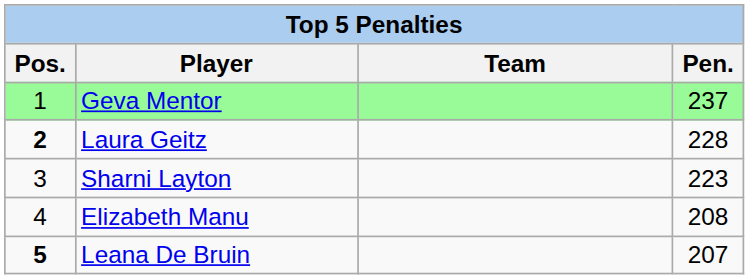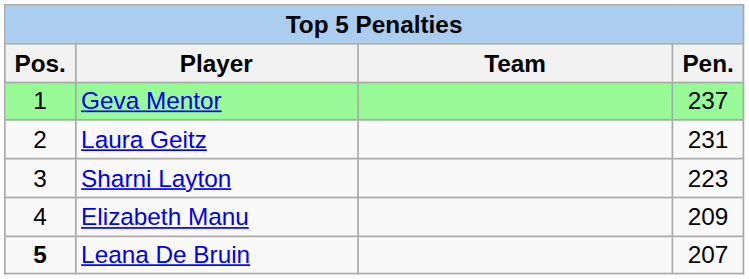 <table class=wikitable style=font-size:90%>
 <tr>
 <th colspan=6 style=background:#ABCDEF>Top 5 Penalties</th>
 </tr>
 <tr>
 <th width=35px>Pos.</th>
 <th width=160px>Player</th>
 <th width=180px>Team</th>
 <th width=35px>Pen.</th>
 </tr>
 <tr bgcolor=palegreen>
 <td align=center>1</td>
 <td><a href='#'>Geva Mentor</a></td>
 <td></td>
 <td align=center>237</td>
 </tr>
 <tr>
-<td align=center><strong>2</strong></td>
+<td align=center>2</td>
 <td><a href='#'>Laura Geitz</a></td>
 <td></td>
-<td align=center>228</td>
+<td align=center>231</td>
 </tr>
 <tr>
 <td align=center>3</td>
 <td><a href='#'>Sharni Layton</a></td>
 <td></td>
 <td align=center>223</td>
 </tr>
 <tr>
 <td align=center>4</td>
 <td><a href='#'>Elizabeth Manu</a></td>
 <td></td>
-<td align=center>208</td>
+<td align=center>209</td>
 </tr>
 <tr>
 <td align=center><strong>5</strong></td>
 <td><a href='#'>Leana De Bruin</a></td>
 <td></td>
 <td align=center>207</td>
 </tr>
 </table>
